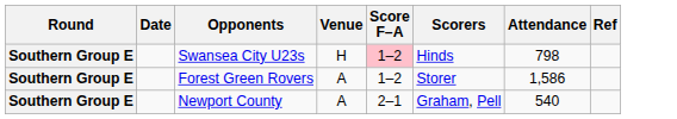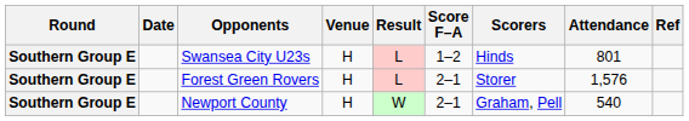 <table class="wikitable plainrowheaders sortable" style="text-align:center">
 <tr>
 <th scope="col">Round</th>
 <th scope="col">Date</th>
 <th scope="col">Opponents</th>
 <th scope="col">Venue</th>
+<th scope="col">Result</th>
 <th scope="col">Score<br>F–A</th>
 <th scope="col" class="unsortable">Scorers</th>
 <th scope="col">Attendance</th>
 <th scope="col" class="unsortable">Ref</th>
 </tr>
 <tr>
 <th scope="row">Southern Group E</th>
 <td align="left"></td>
 <td align="left"><a href='#'>Swansea City U23s</a></td>
 <td>H</td>
-<td style="background: pink;">1–2</td>
+<td style="background-color:#FFCCCC">L</td>
+<td>1–2</td>
 <td align="left"><a href='#'>Hinds</a></td>
-<td>798</td>
+<td>801</td>
 <td></td>
 </tr>
 <tr>
 <th scope="row">Southern Group E</th>
 <td align="left"></td>
 <td align="left"><a href='#'>Forest Green Rovers</a></td>
-<td>A</td>
-<td>1–2</td>
+<td>H</td>
+<td style="background-color:#FFCCCC">L</td>
+<td>2–1</td>
 <td align="left"><a href='#'>Storer</a></td>
-<td>1,586</td>
+<td>1,576</td>
 <td></td>
 </tr>
 <tr>
 <th scope="row">Southern Group E</th>
 <td align="left"></td>
 <td align="left"><a href='#'>Newport County</a></td>
-<td>A</td>
+<td>H</td>
+<td style="background-color:#CCFFCC">W</td>
 <td>2–1</td>
 <td align="left"><a href='#'>Graham</a>, <a href='#'>Pell</a></td>
 <td>540</td>
 <td></td>
 </tr>
 </table>
